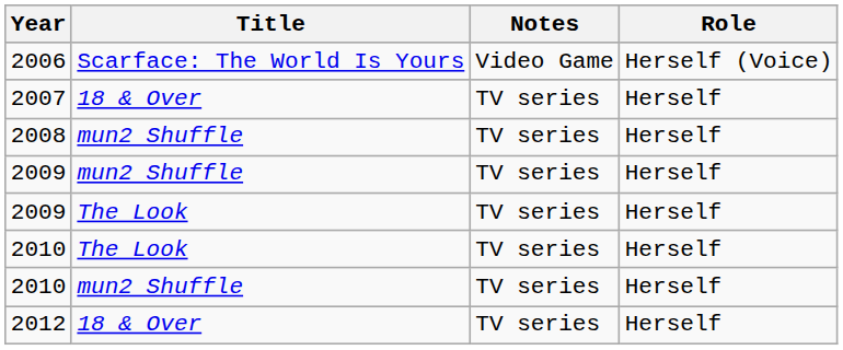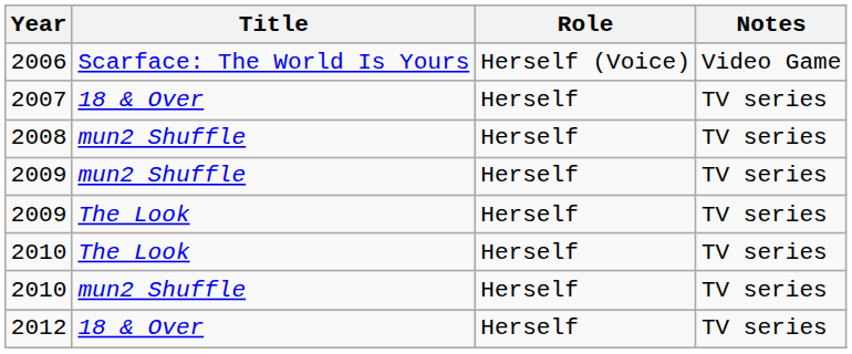 <table class="wikitable">
 <tr>
 <th>Year</th>
 <th>Title</th>
+<th>Role</th>
 <th>Notes</th>
-<th>Role</th>
 </tr>
 <tr>
 <td>2006</td>
 <td><a href='#'>Scarface: The World Is Yours</a></td>
+<td>Herself (Voice)</td>
 <td>Video Game</td>
-<td>Herself (Voice)</td>
 </tr>
 <tr>
 <td>2007</td>
 <td><em><a href='#'>18 & Over</a></em></td>
+<td>Herself</td>
 <td>TV series</td>
-<td>Herself</td>
 </tr>
 <tr>
 <td>2008</td>
 <td><em><a href='#'>mun2 Shuffle</a></em></td>
+<td>Herself</td>
 <td>TV series</td>
-<td>Herself</td>
 </tr>
 <tr>
 <td>2009</td>
 <td><em><a href='#'>mun2 Shuffle</a></em></td>
+<td>Herself</td>
 <td>TV series</td>
-<td>Herself</td>
 </tr>
 <tr>
 <td>2009</td>
 <td><em><a href='#'>The Look</a></em></td>
+<td>Herself</td>
 <td>TV series</td>
-<td>Herself</td>
 </tr>
 <tr>
 <td>2010</td>
 <td><em><a href='#'>The Look</a></em></td>
+<td>Herself</td>
 <td>TV series</td>
-<td>Herself</td>
 </tr>
 <tr>
 <td>2010</td>
 <td><em><a href='#'>mun2 Shuffle</a></em></td>
+<td>Herself</td>
 <td>TV series</td>
-<td>Herself</td>
 </tr>
 <tr>
 <td>2012</td>
 <td><em><a href='#'>18 & Over</a></em></td>
+<td>Herself</td>
 <td>TV series</td>
-<td>Herself</td>
 </tr>
 </table>
